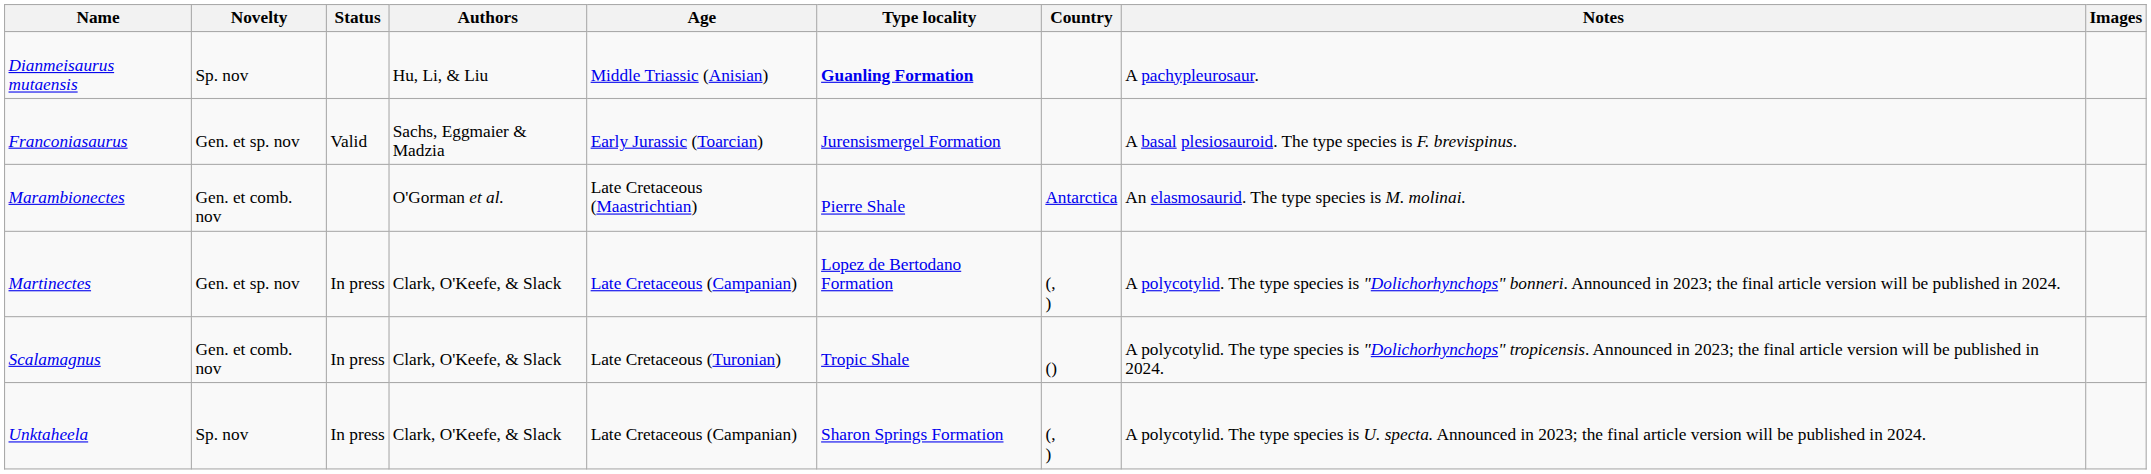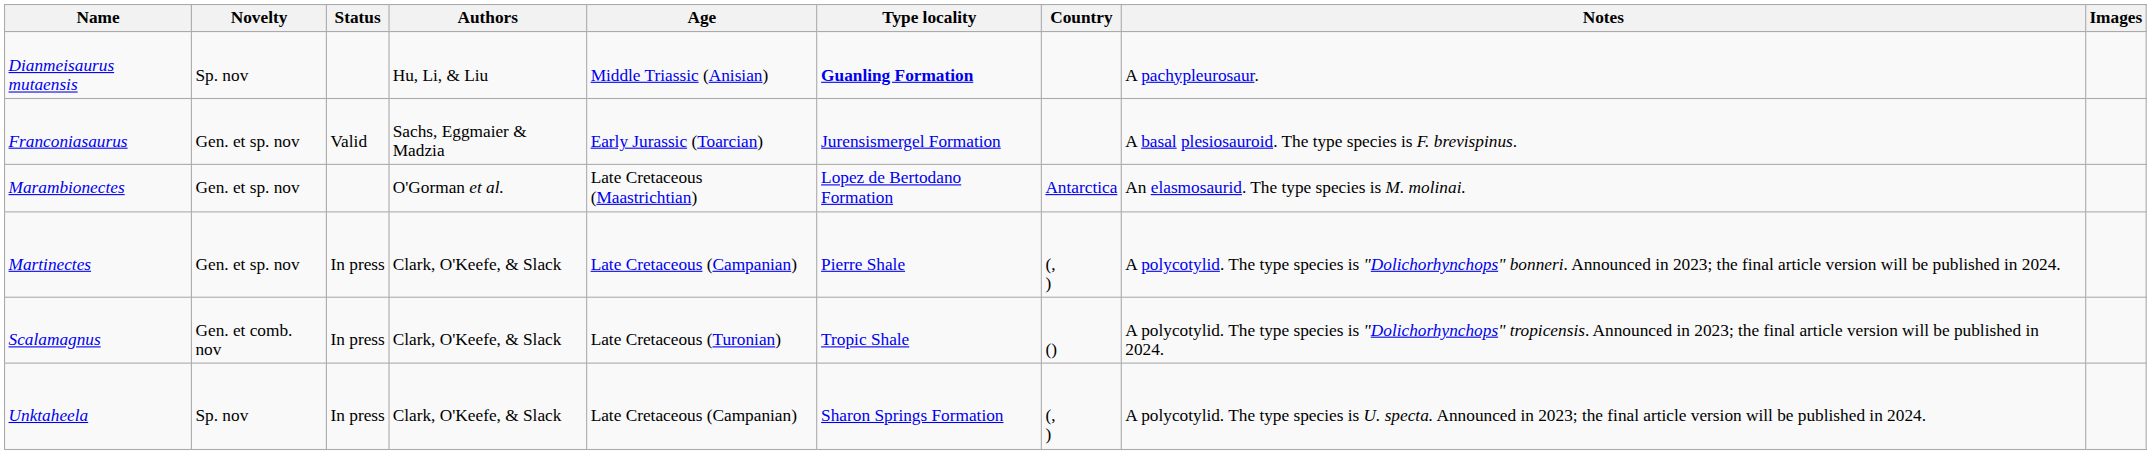 <table class="wikitable sortable" width="100%" align="center">
 <tr>
 <th>Name</th>
 <th>Novelty</th>
 <th>Status</th>
 <th>Authors</th>
 <th>Age</th>
 <th>Type locality</th>
 <th>Country</th>
 <th>Notes</th>
 <th>Images</th>
 </tr>
 <tr>
 <td><br><a href='#'><em>Dianmeisaurus mutaensis</em></a></td>
 <td><br>Sp. nov</td>
 <td></td>
 <td><br>Hu, Li, & Liu</td>
 <td><br><a href='#'>Middle Triassic</a> (<a href='#'>Anisian</a>)</td>
 <td><strong><br><a href='#'>Guanling Formation</a></strong></td>
 <td><br></td>
 <td><br>A <a href='#'>pachypleurosaur</a>.</td>
 <td><br></td>
 </tr>
 <tr>
 <td><br><em><a href='#'>Franconiasaurus</a></em></td>
 <td><br>Gen. et sp. nov</td>
 <td><br>Valid</td>
 <td><br>Sachs, Eggmaier & Madzia</td>
 <td><br><a href='#'>Early Jurassic</a> (<a href='#'>Toarcian</a>)</td>
 <td><br><a href='#'>Jurensismergel Formation</a></td>
 <td><br></td>
 <td><br>A <a href='#'>basal</a> <a href='#'>plesiosauroid</a>. The type species is <em>F. brevispinus</em>.</td>
 <td><br></td>
 </tr>
 <tr>
 <td><em><a href='#'>Marambionectes</a></em></td>
-<td><br>Gen. et comb. nov</td>
+<td>Gen. et sp. nov</td>
 <td></td>
 <td>O'Gorman <em>et al.</em></td>
 <td>Late Cretaceous (<a href='#'>Maastrichtian</a>)</td>
-<td><br><a href='#'>Pierre Shale</a></td>
+<td><a href='#'>Lopez de Bertodano Formation</a></td>
 <td><a href='#'>Antarctica</a></td>
 <td>An <a href='#'>elasmosaurid</a>. The type species is <em>M. molinai.</em></td>
 <td></td>
 </tr>
 <tr>
 <td><br><em><a href='#'>Martinectes</a></em></td>
 <td><br>Gen. et sp. nov</td>
 <td><br>In press</td>
 <td><br>Clark, O'Keefe, & Slack</td>
 <td><br><a href='#'>Late Cretaceous</a> (<a href='#'>Campanian</a>)</td>
-<td><a href='#'>Lopez de Bertodano Formation</a></td>
+<td><br><a href='#'>Pierre Shale</a></td>
 <td><br><br>(,<br>)</td>
 <td><br>A <a href='#'>polycotylid</a>. The type species is <em>"<a href='#'>Dolichorhynchops</a>" bonneri</em>. Announced in 2023; the final article version will be published in 2024.</td>
 <td></td>
 </tr>
 <tr>
 <td><br><em><a href='#'>Scalamagnus</a></em></td>
 <td><br>Gen. et comb. nov</td>
 <td><br>In press</td>
 <td><br>Clark, O'Keefe, & Slack</td>
 <td><br>Late Cretaceous (<a href='#'>Turonian</a>)</td>
 <td><br><a href='#'>Tropic Shale</a></td>
 <td><br><br>()</td>
 <td><br>A polycotylid. The type species is <em>"<a href='#'>Dolichorhynchops</a>" tropicensis</em>. Announced in 2023; the final article version will be published in 2024.</td>
 <td><br></td>
 </tr>
 <tr>
 <td><br><em><a href='#'>Unktaheela</a></em></td>
 <td><br>Sp. nov</td>
 <td><br>In press</td>
 <td><br>Clark, O'Keefe, & Slack</td>
 <td><br>Late Cretaceous (Campanian)</td>
 <td><br><a href='#'>Sharon Springs Formation</a></td>
 <td><br><br>(,<br>)</td>
 <td><br>A polycotylid. The type species is <em>U. specta.</em> Announced in 2023; the final article version will be published in 2024.</td>
 <td><br></td>
 </tr>
 </table>
